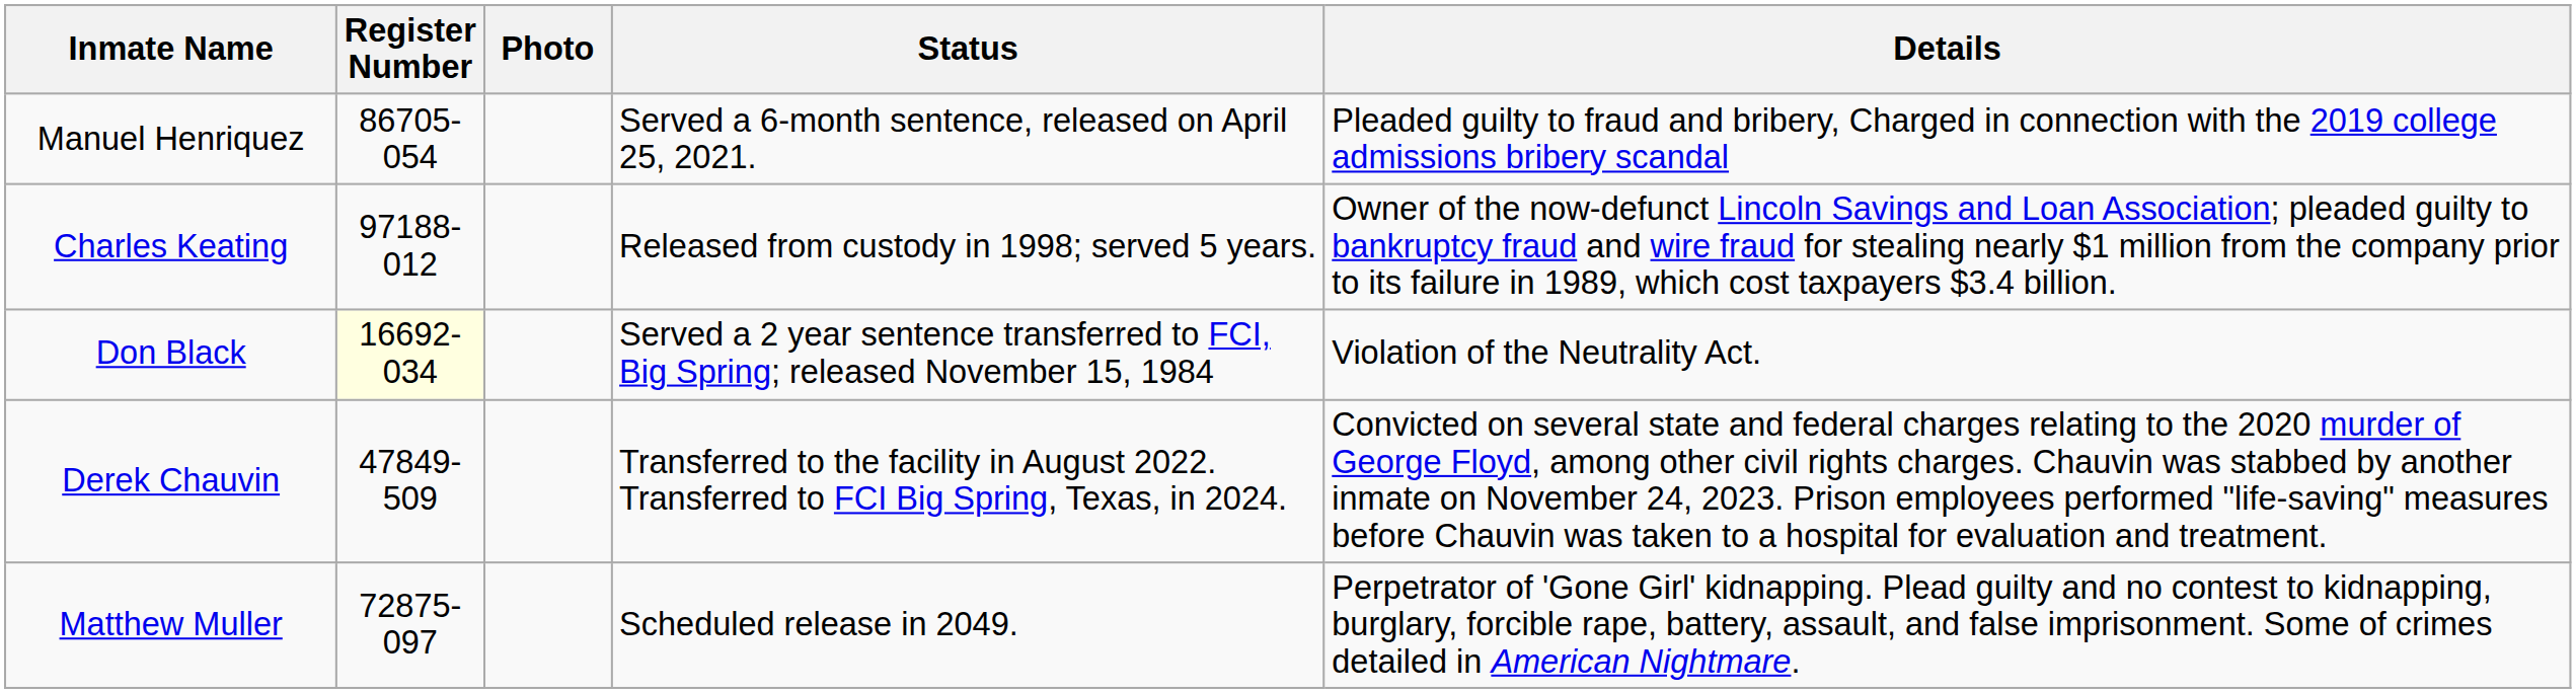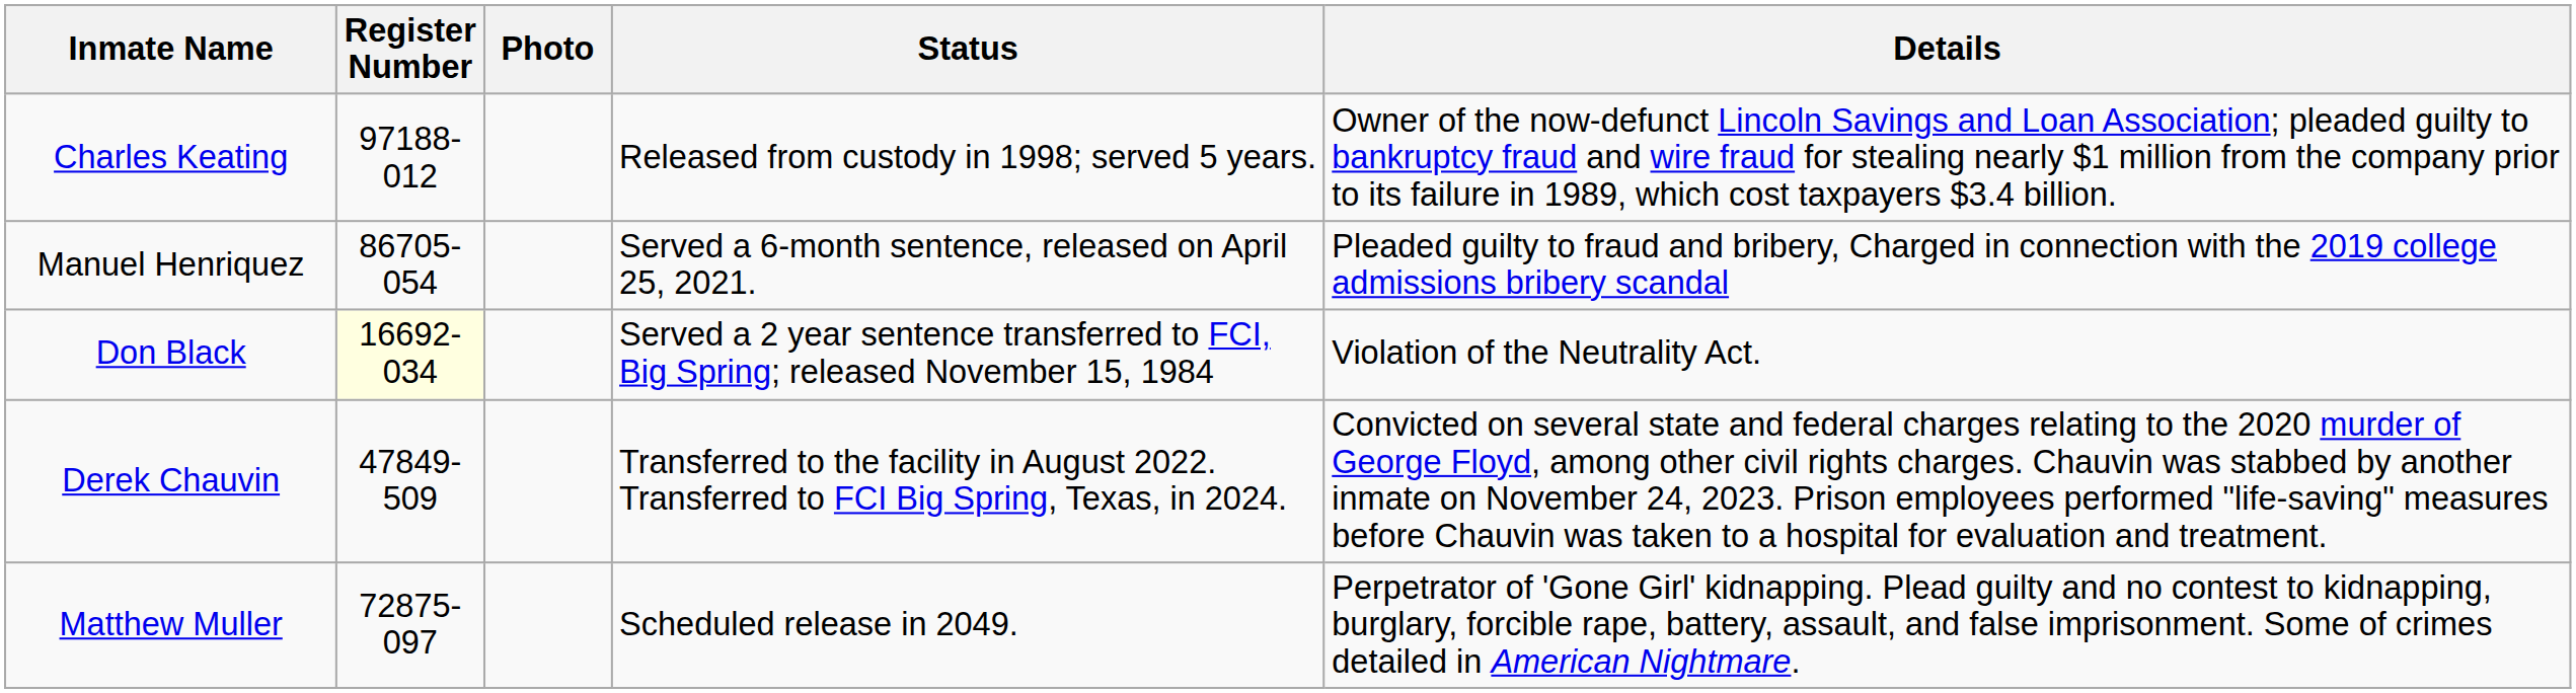 <table class="wikitable sortable">
 <tr>
 <th width=13%>Inmate Name</th>
 <th>Register Number</th>
 <th width=5%>Photo</th>
 <th width=28%>Status</th>
 <th width=49%>Details</th>
 </tr>
 <tr>
+<td style="text-align:center;"><a href='#'>Charles Keating</a></td>
+<td style="text-align:center;">97188-012</td>
+<td></td>
+<td>Released from custody in 1998; served 5 years.</td>
+<td>Owner of the now-defunct <a href='#'>Lincoln Savings and Loan Association</a>; pleaded guilty to <a href='#'>bankruptcy fraud</a> and <a href='#'>wire fraud</a> for stealing nearly $1 million from the company prior to its failure in 1989, which cost taxpayers $3.4 billion.</td>
+</tr>
+<tr>
 <td style="text-align:center;">Manuel Henriquez</td>
 <td style="text-align:center;">86705-054</td>
 <td></td>
 <td>Served a 6-month sentence, released on April 25, 2021.</td>
 <td>Pleaded guilty to fraud and bribery, Charged in connection with the <a href='#'>2019 college admissions bribery scandal</a></td>
-</tr>
-<tr>
-<td style="text-align:center;"><a href='#'>Charles Keating</a></td>
-<td style="text-align:center;">97188-012</td>
-<td></td>
-<td>Released from custody in 1998; served 5 years.</td>
-<td>Owner of the now-defunct <a href='#'>Lincoln Savings and Loan Association</a>; pleaded guilty to <a href='#'>bankruptcy fraud</a> and <a href='#'>wire fraud</a> for stealing nearly $1 million from the company prior to its failure in 1989, which cost taxpayers $3.4 billion.</td>
 </tr>
 <tr>
 <td style="text-align:center;"><a href='#'>Don Black</a></td>
 <td style="background: lightyellow; text-align:center;">16692-034</td>
 <td></td>
 <td>Served a 2 year sentence transferred to <a href='#'>FCI, Big Spring</a>; released November 15, 1984</td>
 <td>Violation of the Neutrality Act.</td>
 </tr>
 <tr>
 <td style="text-align:center;"><a href='#'>Derek Chauvin</a></td>
 <td style="text-align:center;">47849-509</td>
 <td></td>
 <td>Transferred to the facility in August 2022. Transferred to <a href='#'>FCI Big Spring</a>, Texas, in 2024.</td>
 <td>Convicted on several state and federal charges relating to the 2020 <a href='#'>murder of George Floyd</a>, among other civil rights charges. Chauvin was stabbed by another inmate on November 24, 2023. Prison employees performed "life-saving" measures before Chauvin was taken to a hospital for evaluation and treatment.</td>
 </tr>
 <tr>
 <td style="text-align:center;"><a href='#'>Matthew Muller</a></td>
 <td style="text-align:center;">72875-097</td>
 <td></td>
 <td>Scheduled release in 2049.</td>
 <td>Perpetrator of 'Gone Girl' kidnapping. Plead guilty and no contest to kidnapping, burglary, forcible rape, battery, assault, and false imprisonment. Some of crimes detailed in <em><a href='#'>American Nightmare</a></em>.</td>
 </tr>
 </table>
